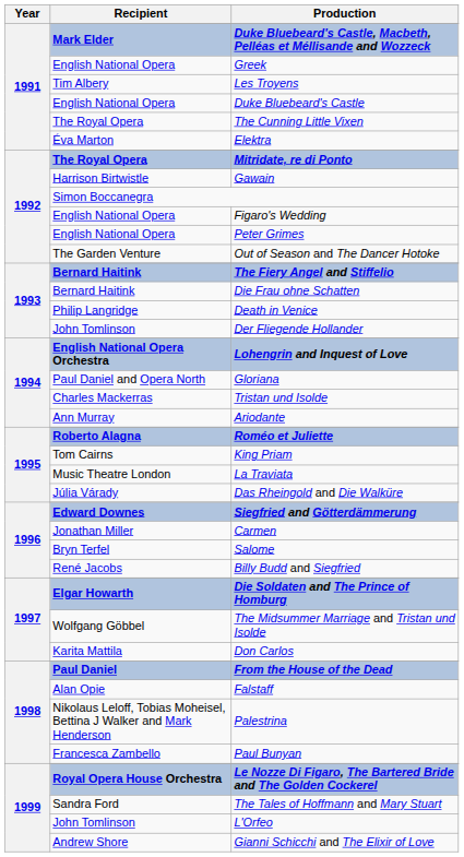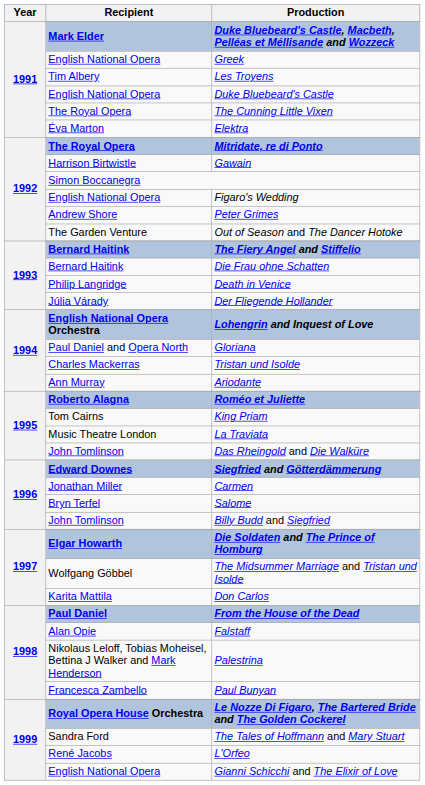 <table class="wikitable" style="width:98%;">
 <tr style="background:#bebebe;">
 <th style="width:10%;">Year</th>
 <th style="width:40%;">Recipient</th>
 <th style="width:50%;">Production</th>
 </tr>
 <tr>
 <th rowspan="7" align="center"><a href='#'>1991</a></th>
 </tr>
 <tr style="background:#B0C4DE">
 <td><strong><a href='#'>Mark Elder</a></strong></td>
 <td><strong><em><a href='#'>Duke Bluebeard's Castle</a><em>, </em><a href='#'>Macbeth</a><em>, </em><a href='#'>Pelléas et Méllisande</a><em> and </em><a href='#'>Wozzeck</a></em></strong></td>
 </tr>
 <tr>
 <td><a href='#'>English National Opera</a></td>
 <td><em><a href='#'>Greek</a></em></td>
 </tr>
 <tr>
 <td><a href='#'>Tim Albery</a></td>
 <td><em><a href='#'>Les Troyens</a></em></td>
 </tr>
 <tr>
 <td><a href='#'>English National Opera</a></td>
 <td><em><a href='#'>Duke Bluebeard's Castle</a></em></td>
 </tr>
 <tr>
 <td><a href='#'>The Royal Opera</a></td>
 <td><em><a href='#'>The Cunning Little Vixen</a></em></td>
 </tr>
 <tr>
 <td><a href='#'>Éva Marton</a></td>
 <td><em><a href='#'>Elektra</a></em></td>
 </tr>
 <tr>
 <th rowspan="7" align="center"><a href='#'>1992</a></th>
 </tr>
 <tr style="background:#B0C4DE">
 <td><strong><a href='#'>The Royal Opera</a></strong></td>
 <td><strong><em><a href='#'>Mitridate, re di Ponto</a></em></strong></td>
 </tr>
 <tr>
 <td><a href='#'>Harrison Birtwistle</a></td>
 <td><em><a href='#'>Gawain</a></em></td>
 </tr>
 <tr>
 <td colspan="2"><a href='#'>Simon Boccanegra</a></td>
 </tr>
 <tr>
 <td><a href='#'>English National Opera</a></td>
 <td><em>Figaro's Wedding</em></td>
 </tr>
 <tr>
-<td><a href='#'>English National Opera</a></td>
+<td><a href='#'>Andrew Shore</a></td>
 <td><em><a href='#'>Peter Grimes</a></em></td>
 </tr>
 <tr>
 <td>The Garden Venture</td>
 <td><em>Out of Season</em> and <em>The Dancer Hotoke</em></td>
 </tr>
 <tr>
 <th rowspan="5" align="center"><a href='#'>1993</a></th>
 </tr>
 <tr style="background:#B0C4DE">
 <td><strong><a href='#'>Bernard Haitink</a></strong></td>
 <td><strong><em><a href='#'>The Fiery Angel</a><em> and </em><a href='#'>Stiffelio</a></em></strong></td>
 </tr>
 <tr>
 <td><a href='#'>Bernard Haitink</a></td>
 <td><em><a href='#'>Die Frau ohne Schatten</a></em></td>
 </tr>
 <tr>
 <td><a href='#'>Philip Langridge</a></td>
 <td><em><a href='#'>Death in Venice</a></em></td>
 </tr>
 <tr>
-<td><a href='#'>John Tomlinson</a></td>
+<td><a href='#'>Júlia Várady</a></td>
 <td><em><a href='#'>Der Fliegende Hollander</a></em></td>
 </tr>
 <tr>
 <th rowspan="5" align="center"><a href='#'>1994</a></th>
 </tr>
 <tr style="background:#B0C4DE">
 <td><strong><a href='#'>English National Opera</a> Orchestra</strong></td>
 <td><strong><em><a href='#'>Lohengrin</a><em> and </em>Inquest of Love</em></strong></td>
 </tr>
 <tr>
 <td><a href='#'>Paul Daniel</a> and <a href='#'>Opera North</a></td>
 <td><em><a href='#'>Gloriana</a></em></td>
 </tr>
 <tr>
 <td><a href='#'>Charles Mackerras</a></td>
 <td><em><a href='#'>Tristan und Isolde</a></em></td>
 </tr>
 <tr>
 <td><a href='#'>Ann Murray</a></td>
 <td><em><a href='#'>Ariodante</a></em></td>
 </tr>
 <tr>
 <th rowspan="5" align="center"><a href='#'>1995</a></th>
 </tr>
 <tr style="background:#B0C4DE">
 <td><strong><a href='#'>Roberto Alagna</a></strong></td>
 <td><strong><em><a href='#'>Roméo et Juliette</a></em></strong></td>
 </tr>
 <tr>
 <td>Tom Cairns</td>
 <td><em><a href='#'>King Priam</a></em></td>
 </tr>
 <tr>
 <td>Music Theatre London</td>
 <td><em><a href='#'>La Traviata</a></em></td>
 </tr>
 <tr>
-<td><a href='#'>Júlia Várady</a></td>
+<td><a href='#'>John Tomlinson</a></td>
 <td><em><a href='#'>Das Rheingold</a></em> and <em><a href='#'>Die Walküre</a></em></td>
 </tr>
 <tr>
 <th rowspan="5" align="center"><a href='#'>1996</a></th>
 </tr>
 <tr style="background:#B0C4DE">
 <td><strong><a href='#'>Edward Downes</a></strong></td>
 <td><strong><em><a href='#'>Siegfried</a><em> and </em><a href='#'>Götterdämmerung</a></em></strong></td>
 </tr>
 <tr>
 <td><a href='#'>Jonathan Miller</a></td>
 <td><em><a href='#'>Carmen</a></em></td>
 </tr>
 <tr>
 <td><a href='#'>Bryn Terfel</a></td>
 <td><em><a href='#'>Salome</a></em></td>
 </tr>
 <tr>
-<td><a href='#'>René Jacobs</a></td>
+<td><a href='#'>John Tomlinson</a></td>
 <td><em><a href='#'>Billy Budd</a></em> and <em><a href='#'>Siegfried</a></em></td>
 </tr>
 <tr>
 <th rowspan="4" align="center"><a href='#'>1997</a></th>
 </tr>
 <tr style="background:#B0C4DE">
 <td><strong><a href='#'>Elgar Howarth</a></strong></td>
 <td><strong><em><a href='#'>Die Soldaten</a><em> and </em><a href='#'>The Prince of Homburg</a></em></strong></td>
 </tr>
 <tr>
 <td>Wolfgang Göbbel</td>
 <td><em><a href='#'>The Midsummer Marriage</a></em> and <em><a href='#'>Tristan und Isolde</a></em></td>
 </tr>
 <tr>
 <td><a href='#'>Karita Mattila</a></td>
 <td><em><a href='#'>Don Carlos</a></em></td>
 </tr>
 <tr>
 <th rowspan="5" align="center"><a href='#'>1998</a></th>
 </tr>
 <tr style="background:#B0C4DE">
 <td><strong><a href='#'>Paul Daniel</a></strong></td>
 <td><strong><em><a href='#'>From the House of the Dead</a></em></strong></td>
 </tr>
 <tr>
 <td><a href='#'>Alan Opie</a></td>
 <td><em><a href='#'>Falstaff</a></em></td>
 </tr>
 <tr>
 <td>Nikolaus Leloff, Tobias Moheisel, Bettina J Walker and <a href='#'>Mark Henderson</a></td>
 <td><em><a href='#'>Palestrina</a></em></td>
 </tr>
 <tr>
 <td><a href='#'>Francesca Zambello</a></td>
 <td><em><a href='#'>Paul Bunyan</a></em></td>
 </tr>
 <tr>
 <th rowspan="5" align="center"><a href='#'>1999</a></th>
 </tr>
 <tr style="background:#B0C4DE">
 <td><strong><a href='#'>Royal Opera House</a> Orchestra</strong></td>
 <td><strong><em><a href='#'>Le Nozze Di Figaro</a><em>, </em><a href='#'>The Bartered Bride</a><em> and </em><a href='#'>The Golden Cockerel</a></em></strong></td>
 </tr>
 <tr>
 <td>Sandra Ford</td>
 <td><em><a href='#'>The Tales of Hoffmann</a></em> and <em><a href='#'>Mary Stuart</a></em></td>
 </tr>
 <tr>
-<td><a href='#'>John Tomlinson</a></td>
+<td><a href='#'>René Jacobs</a></td>
 <td><em><a href='#'>L'Orfeo</a></em></td>
 </tr>
 <tr>
-<td><a href='#'>Andrew Shore</a></td>
+<td><a href='#'>English National Opera</a></td>
 <td><em><a href='#'>Gianni Schicchi</a></em> and <em><a href='#'>The Elixir of Love</a></em></td>
 </tr>
 </table>
